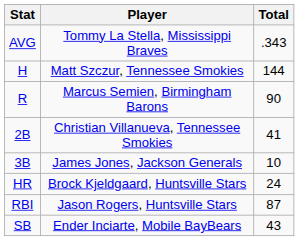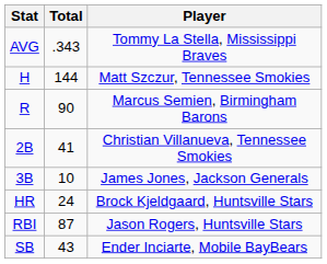 <table class="wikitable" width="40%" style="text-align:center;">
 <tr>
 <th width="5%">Stat</th>
+<th width="5%">Total</th>
 <th width="60%">Player</th>
-<th width="5%">Total</th>
 </tr>
 <tr>
 <td><a href='#'>AVG</a></td>
+<td>.343</td>
 <td><a href='#'>Tommy La Stella</a>, <a href='#'>Mississippi Braves</a></td>
-<td>.343</td>
 </tr>
 <tr>
 <td><a href='#'>H</a></td>
+<td>144</td>
 <td><a href='#'>Matt Szczur</a>, <a href='#'>Tennessee Smokies</a></td>
-<td>144</td>
 </tr>
 <tr>
 <td><a href='#'>R</a></td>
+<td>90</td>
 <td><a href='#'>Marcus Semien</a>, <a href='#'>Birmingham Barons</a></td>
-<td>90</td>
 </tr>
 <tr>
 <td><a href='#'>2B</a></td>
+<td>41</td>
 <td><a href='#'>Christian Villanueva</a>, <a href='#'>Tennessee Smokies</a></td>
-<td>41</td>
 </tr>
 <tr>
 <td><a href='#'>3B</a></td>
+<td>10</td>
 <td><a href='#'>James Jones</a>, <a href='#'>Jackson Generals</a></td>
-<td>10</td>
 </tr>
 <tr>
 <td><a href='#'>HR</a></td>
+<td>24</td>
 <td><a href='#'>Brock Kjeldgaard</a>, <a href='#'>Huntsville Stars</a></td>
-<td>24</td>
 </tr>
 <tr>
 <td><a href='#'>RBI</a></td>
+<td>87</td>
 <td><a href='#'>Jason Rogers</a>, <a href='#'>Huntsville Stars</a></td>
-<td>87</td>
 </tr>
 <tr>
 <td><a href='#'>SB</a></td>
+<td>43</td>
 <td><a href='#'>Ender Inciarte</a>, <a href='#'>Mobile BayBears</a></td>
-<td>43</td>
 </tr>
 </table>
